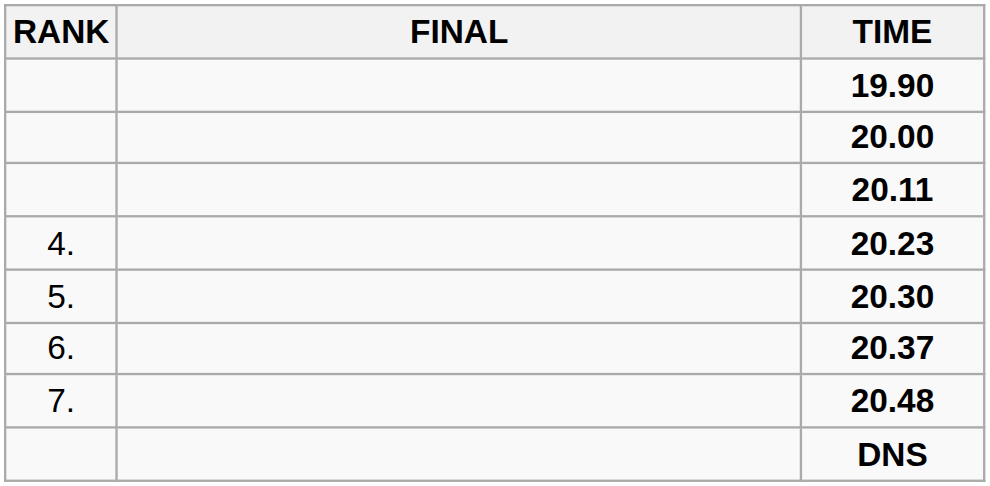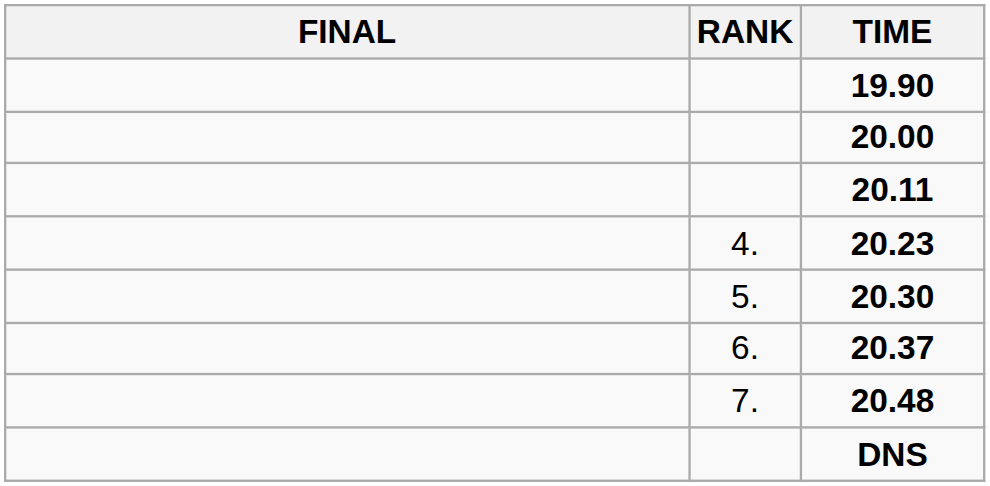 <table class="wikitable" style="border-collapse: collapse; font-size: 90%;">
 <tr>
+<th style="width: 20em">FINAL</th>
 <th>RANK</th>
-<th style="width: 20em">FINAL</th>
 <th style="width: 5em">TIME</th>
 </tr>
 <tr>
+<td></td>
 <td align="center"></td>
-<td></td>
 <td align="center"><strong>19.90</strong></td>
 </tr>
 <tr>
+<td></td>
 <td align="center"></td>
-<td></td>
 <td align="center"><strong>20.00</strong></td>
 </tr>
 <tr>
+<td></td>
 <td align="center"></td>
-<td></td>
 <td align="center"><strong>20.11</strong></td>
 </tr>
 <tr>
+<td></td>
 <td align="center">4.</td>
-<td></td>
 <td align="center"><strong>20.23</strong></td>
 </tr>
 <tr>
+<td></td>
 <td align="center">5.</td>
-<td></td>
 <td align="center"><strong>20.30</strong></td>
 </tr>
 <tr>
+<td></td>
 <td align="center">6.</td>
-<td></td>
 <td align="center"><strong>20.37</strong></td>
 </tr>
 <tr>
+<td></td>
 <td align="center">7.</td>
-<td></td>
 <td align="center"><strong>20.48</strong></td>
 </tr>
 <tr>
+<td></td>
 <td align="center"></td>
-<td></td>
 <td align="center"><strong>DNS</strong></td>
 </tr>
 </table>
